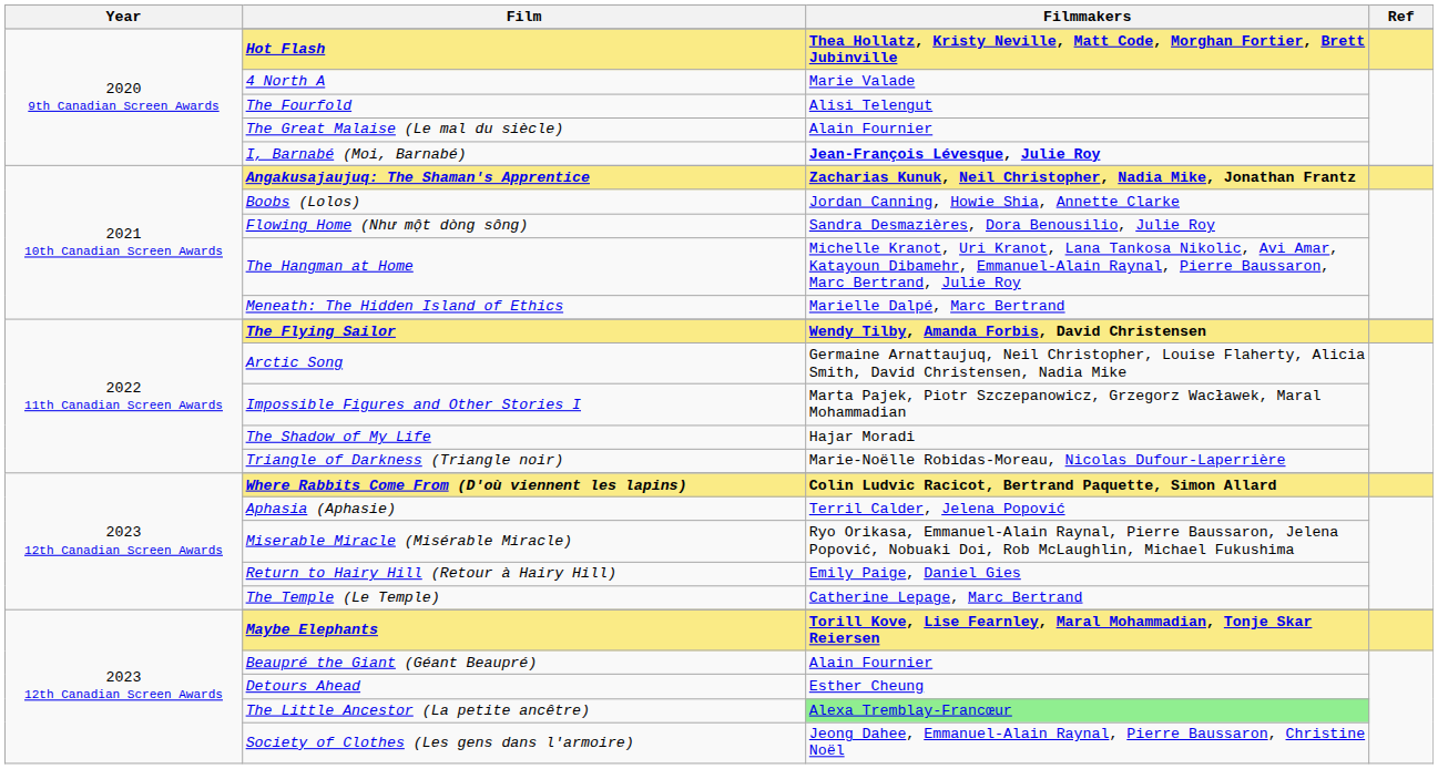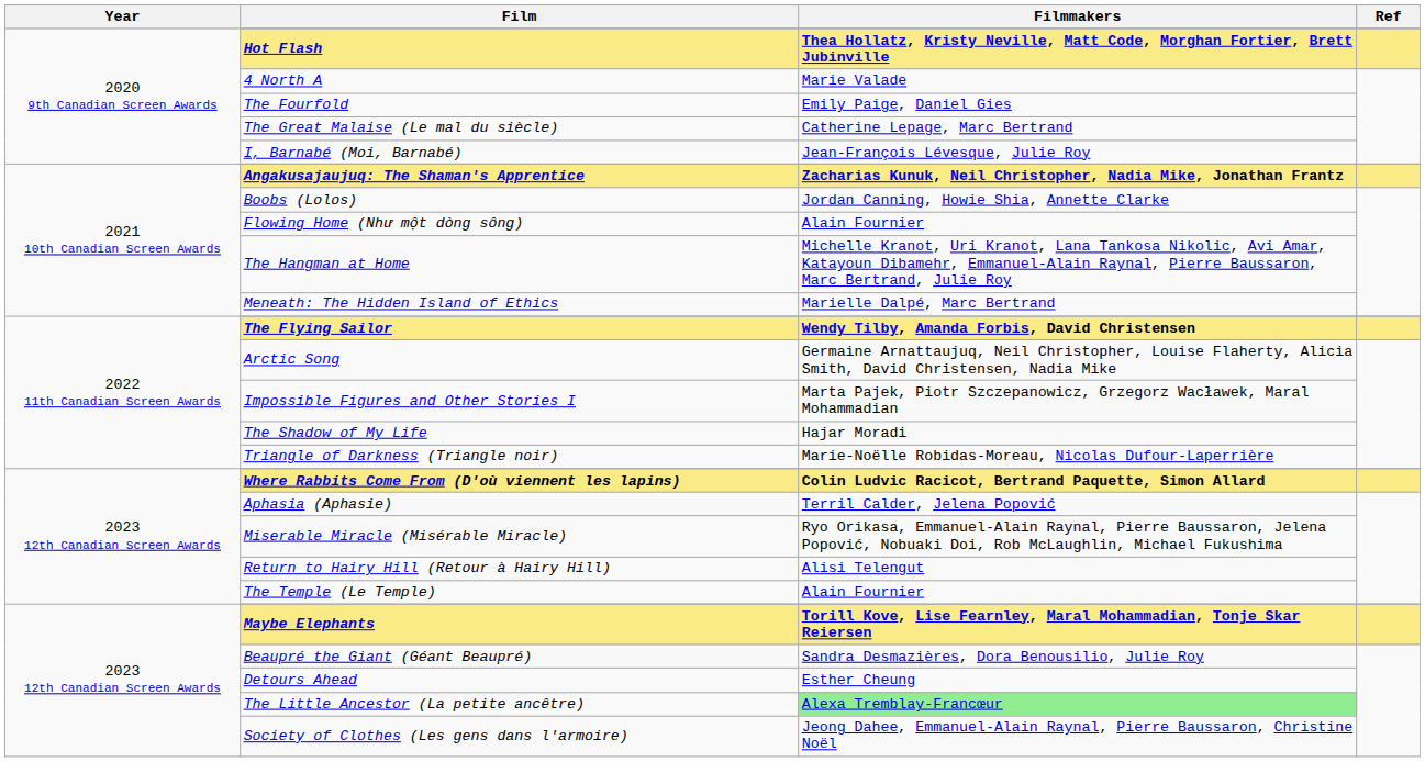 <table class="wikitable" style="width:100%;">
 <tr style="background:#bebebe;">
 <th style="width:8%;">Year</th>
 <th style="width:19%;">Film</th>
 <th style="width:19%;">Filmmakers</th>
 <th style="width:2%;">Ref</th>
 </tr>
 <tr>
 <td rowspan="6" align="center">2020 <br> <small><a href='#'>9th Canadian Screen Awards</a></small></td>
 </tr>
 <tr style="background:#FAEB86;">
 <td><strong><em><a href='#'>Hot Flash</a></em></strong></td>
 <td><strong><a href='#'>Thea Hollatz</a>, <a href='#'>Kristy Neville</a>, <a href='#'>Matt Code</a>, <a href='#'>Morghan Fortier</a>, <a href='#'>Brett Jubinville</a></strong></td>
 <td></td>
 </tr>
 <tr>
 <td><em><a href='#'>4 North A</a></em></td>
 <td><a href='#'>Marie Valade</a></td>
 <td rowspan=4></td>
 </tr>
 <tr>
 <td><em><a href='#'>The Fourfold</a></em></td>
-<td><a href='#'>Alisi Telengut</a></td>
+<td><a href='#'>Emily Paige</a>, <a href='#'>Daniel Gies</a></td>
 </tr>
 <tr>
 <td><em><a href='#'>The Great Malaise</a> (Le mal du siècle)</em></td>
-<td><a href='#'>Alain Fournier</a></td>
+<td><a href='#'>Catherine Lepage</a>, <a href='#'>Marc Bertrand</a></td>
 </tr>
 <tr>
 <td><em><a href='#'>I, Barnabé</a> (Moi, Barnabé)</em></td>
-<td><strong><a href='#'>Jean-François Lévesque</a>, <a href='#'>Julie Roy</a></strong></td>
+<td><a href='#'>Jean-François Lévesque</a>, <a href='#'>Julie Roy</a></td>
 </tr>
 <tr>
 <td rowspan="6" align="center">2021 <br> <small><a href='#'>10th Canadian Screen Awards</a></small></td>
 </tr>
 <tr style="background:#FAEB86;">
 <td><strong><em><a href='#'>Angakusajaujuq: The Shaman's Apprentice</a></em></strong></td>
 <td><strong><a href='#'>Zacharias Kunuk</a>, <a href='#'>Neil Christopher</a>, <a href='#'>Nadia Mike</a>, Jonathan Frantz</strong></td>
 <td></td>
 </tr>
 <tr>
 <td><em><a href='#'>Boobs</a> (Lolos)</em></td>
 <td><a href='#'>Jordan Canning</a>, <a href='#'>Howie Shia</a>, <a href='#'>Annette Clarke</a></td>
 <td rowspan=4></td>
 </tr>
 <tr>
 <td><em><a href='#'>Flowing Home</a> (Như một dòng sông)</em></td>
-<td><a href='#'>Sandra Desmazières</a>, <a href='#'>Dora Benousilio</a>, <a href='#'>Julie Roy</a></td>
+<td><a href='#'>Alain Fournier</a></td>
 </tr>
 <tr>
 <td><em><a href='#'>The Hangman at Home</a></em></td>
 <td><a href='#'>Michelle Kranot</a>, <a href='#'>Uri Kranot</a>, <a href='#'>Lana Tankosa Nikolic</a>, <a href='#'>Avi Amar</a>, <a href='#'>Katayoun Dibamehr</a>, <a href='#'>Emmanuel-Alain Raynal</a>, <a href='#'>Pierre Baussaron</a>, <a href='#'>Marc Bertrand</a>, <a href='#'>Julie Roy</a></td>
 </tr>
 <tr>
 <td><em><a href='#'>Meneath: The Hidden Island of Ethics</a></em></td>
 <td><a href='#'>Marielle Dalpé</a>, <a href='#'>Marc Bertrand</a></td>
 </tr>
 <tr>
 <td rowspan="6" align="center">2022 <br> <small><a href='#'>11th Canadian Screen Awards</a></small></td>
 </tr>
 <tr style="background:#FAEB86;">
 <td><strong><em><a href='#'>The Flying Sailor</a></em></strong></td>
 <td><strong><a href='#'>Wendy Tilby</a>, <a href='#'>Amanda Forbis</a>, David Christensen</strong></td>
 <td></td>
 </tr>
 <tr>
 <td><em><a href='#'>Arctic Song</a></em></td>
 <td>Germaine Arnattaujuq, Neil Christopher, Louise Flaherty, Alicia Smith, David Christensen, Nadia Mike</td>
 <td rowspan=4></td>
 </tr>
 <tr>
 <td><em><a href='#'>Impossible Figures and Other Stories I</a></em></td>
 <td>Marta Pajek, Piotr Szczepanowicz, Grzegorz Wacławek, Maral Mohammadian</td>
 </tr>
 <tr>
 <td><em><a href='#'>The Shadow of My Life</a></em></td>
 <td>Hajar Moradi</td>
 </tr>
 <tr>
 <td><em><a href='#'>Triangle of Darkness</a> (Triangle noir)</em></td>
 <td>Marie-Noëlle Robidas-Moreau, <a href='#'>Nicolas Dufour-Laperrière</a></td>
 </tr>
 <tr>
 <td rowspan="6" align="center">2023 <br> <small><a href='#'>12th Canadian Screen Awards</a></small></td>
 </tr>
 <tr style="background:#FAEB86;">
 <td><strong><em><a href='#'>Where Rabbits Come From</a> (D'où viennent les lapins)</em></strong></td>
 <td><strong>Colin Ludvic Racicot, Bertrand Paquette, Simon Allard</strong></td>
 <td></td>
 </tr>
 <tr>
 <td><em><a href='#'>Aphasia</a> (Aphasie)</em></td>
 <td><a href='#'>Terril Calder</a>, <a href='#'>Jelena Popović</a></td>
 <td rowspan=4></td>
 </tr>
 <tr>
 <td><em><a href='#'>Miserable Miracle</a> (Misérable Miracle)</em></td>
 <td>Ryo Orikasa, Emmanuel-Alain Raynal, Pierre Baussaron, Jelena Popović, Nobuaki Doi, Rob McLaughlin, Michael Fukushima</td>
 </tr>
 <tr>
 <td><em><a href='#'>Return to Hairy Hill</a> (Retour à Hairy Hill)</em></td>
-<td><a href='#'>Emily Paige</a>, <a href='#'>Daniel Gies</a></td>
+<td><a href='#'>Alisi Telengut</a></td>
 </tr>
 <tr>
 <td><em><a href='#'>The Temple</a> (Le Temple)</em></td>
-<td><a href='#'>Catherine Lepage</a>, <a href='#'>Marc Bertrand</a></td>
+<td><a href='#'>Alain Fournier</a></td>
 </tr>
 <tr>
 <td rowspan="6" align="center">2023 <br> <small><a href='#'>12th Canadian Screen Awards</a></small></td>
 </tr>
 <tr style="background:#FAEB86;">
 <td><strong><em><a href='#'>Maybe Elephants</a></em></strong></td>
 <td><strong><a href='#'>Torill Kove</a>, <a href='#'>Lise Fearnley</a>, <a href='#'>Maral Mohammadian</a>, <a href='#'>Tonje Skar Reiersen</a></strong></td>
 <td></td>
 </tr>
 <tr>
 <td><em><a href='#'>Beaupré the Giant</a> (Géant Beaupré)</em></td>
-<td><a href='#'>Alain Fournier</a></td>
+<td><a href='#'>Sandra Desmazières</a>, <a href='#'>Dora Benousilio</a>, <a href='#'>Julie Roy</a></td>
 <td rowspan=4></td>
 </tr>
 <tr>
 <td><em><a href='#'>Detours Ahead</a></em></td>
 <td><a href='#'>Esther Cheung</a></td>
 </tr>
 <tr>
 <td><em><a href='#'>The Little Ancestor</a> (La petite ancêtre)</em></td>
 <td style="background: lightgreen;"><a href='#'>Alexa Tremblay-Francœur</a></td>
 </tr>
 <tr>
 <td><em><a href='#'>Society of Clothes</a> (Les gens dans l'armoire)</em></td>
 <td><a href='#'>Jeong Dahee</a>, <a href='#'>Emmanuel-Alain Raynal</a>, <a href='#'>Pierre Baussaron</a>, <a href='#'>Christine Noël</a></td>
 </tr>
 </table>
